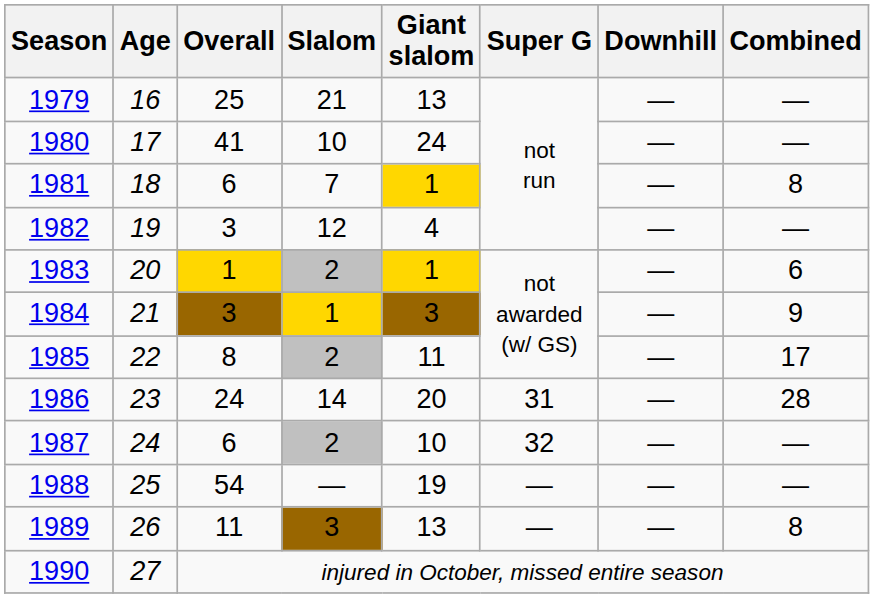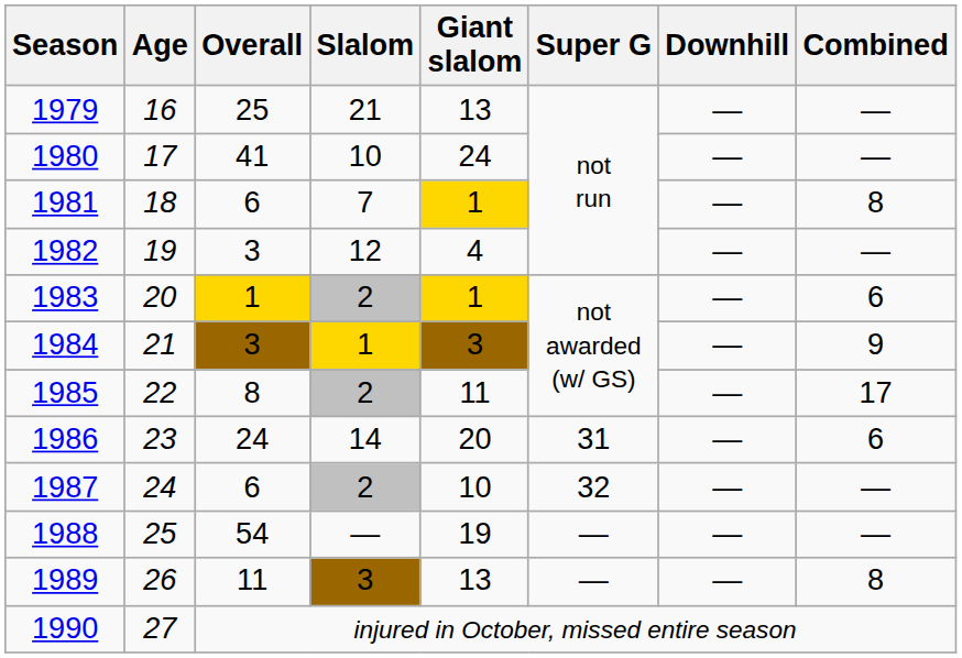 <table class=wikitable style="text-align:center">
 <tr>
 <th>Season</th>
 <th>Age</th>
 <th>Overall</th>
 <th>Slalom</th>
 <th>Giant<br>slalom</th>
 <th>Super G</th>
 <th>Downhill</th>
 <th>Combined</th>
 </tr>
 <tr>
 <td><a href='#'>1979</a></td>
 <td><em>16</em></td>
 <td>25</td>
 <td>21</td>
 <td>13</td>
 <td rowspan=4><small>not<br>run</small></td>
 <td>—</td>
 <td>—</td>
 </tr>
 <tr>
 <td><a href='#'>1980</a></td>
 <td><em>17</em></td>
 <td>41</td>
 <td>10</td>
 <td>24</td>
 <td>—</td>
 <td>—</td>
 </tr>
 <tr>
 <td><a href='#'>1981</a></td>
 <td><em>18</em></td>
 <td>6</td>
 <td>7</td>
 <td bgcolor="gold">1</td>
 <td>—</td>
 <td>8</td>
 </tr>
 <tr>
 <td><a href='#'>1982</a></td>
 <td><em>19</em></td>
 <td>3</td>
 <td>12</td>
 <td>4</td>
 <td>—</td>
 <td>—</td>
 </tr>
 <tr>
 <td><a href='#'>1983</a></td>
 <td><em>20</em></td>
 <td bgcolor="gold">1</td>
 <td bgcolor="silver">2</td>
 <td bgcolor="gold">1</td>
 <td rowspan=3><small>not<br>awarded<br>(w/ GS)</small></td>
 <td>—</td>
 <td>6</td>
 </tr>
 <tr>
 <td><a href='#'>1984</a></td>
 <td><em>21</em></td>
 <td bgcolor="9966">3</td>
 <td bgcolor="gold">1</td>
 <td bgcolor="9966">3</td>
 <td>—</td>
 <td>9</td>
 </tr>
 <tr>
 <td><a href='#'>1985</a></td>
 <td><em>22</em></td>
 <td>8</td>
 <td bgcolor="silver">2</td>
 <td>11</td>
 <td>—</td>
 <td>17</td>
 </tr>
 <tr>
 <td><a href='#'>1986</a></td>
 <td><em>23</em></td>
 <td>24</td>
 <td>14</td>
 <td>20</td>
 <td>31</td>
 <td>—</td>
-<td>28</td>
+<td>6</td>
 </tr>
 <tr>
 <td><a href='#'>1987</a></td>
 <td><em>24</em></td>
 <td>6</td>
 <td bgcolor="silver">2</td>
 <td>10</td>
 <td>32</td>
 <td>—</td>
 <td>—</td>
 </tr>
 <tr>
 <td><a href='#'>1988</a></td>
 <td><em>25</em></td>
 <td>54</td>
 <td>—</td>
 <td>19</td>
 <td>—</td>
 <td>—</td>
 <td>—</td>
 </tr>
 <tr>
 <td><a href='#'>1989</a></td>
 <td><em>26</em></td>
 <td>11</td>
 <td bgcolor="9966">3</td>
 <td>13</td>
 <td>—</td>
 <td>—</td>
 <td>8</td>
 </tr>
 <tr>
 <td><a href='#'>1990</a></td>
 <td><em>27</em></td>
 <td colspan=6><small><em>injured in October, missed entire season</em></small></td>
 </tr>
 </table>
